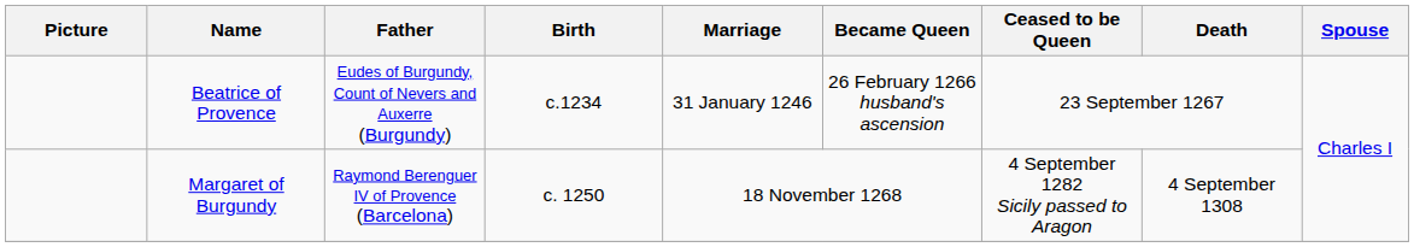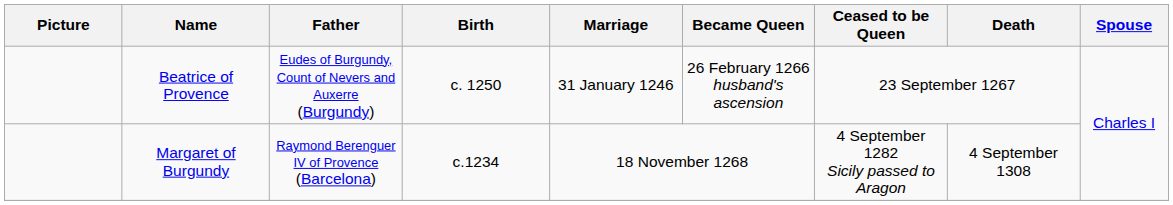 <table width=95% class="wikitable">
 <tr>
 <th width = "8%">Picture</th>
 <th width = "10%">Name</th>
 <th width = "9%">Father</th>
 <th width = "10%">Birth</th>
 <th width = "9%">Marriage</th>
 <th width = "9%">Became Queen</th>
 <th width = "9%">Ceased to be Queen</th>
 <th width = "9%">Death</th>
 <th width = "6%"><a href='#'>Spouse</a></th>
 </tr>
 <tr>
 <td align="center"></td>
 <td align="center"><a href='#'>Beatrice of Provence</a></td>
 <td align="center"><small><a href='#'>Eudes of Burgundy, Count of Nevers and Auxerre</a></small> <br> (<a href='#'>Burgundy</a>)</td>
-<td align=center>c.1234</td>
+<td align="center">c. 1250</td>
 <td align=center>31 January 1246</td>
 <td align=center>26 February 1266<br><em>husband's ascension</em></td>
 <td align="center" colspan="2">23 September 1267</td>
 <td align="center" rowspan="2"><a href='#'>Charles I</a></td>
 </tr>
 <tr>
 <td align="center"></td>
 <td align="center"><a href='#'>Margaret of Burgundy</a></td>
 <td align="center"><small><a href='#'>Raymond Berenguer IV of Provence</a></small> <br> (<a href='#'>Barcelona</a>)</td>
-<td align="center">c. 1250</td>
+<td align=center>c.1234</td>
 <td align="center" colspan="2">18 November 1268</td>
 <td align="center">4 September 1282<br><em>Sicily passed to Aragon</em></td>
 <td align=center>4 September 1308</td>
 </tr>
 <tr>
 </tr>
 </table>
